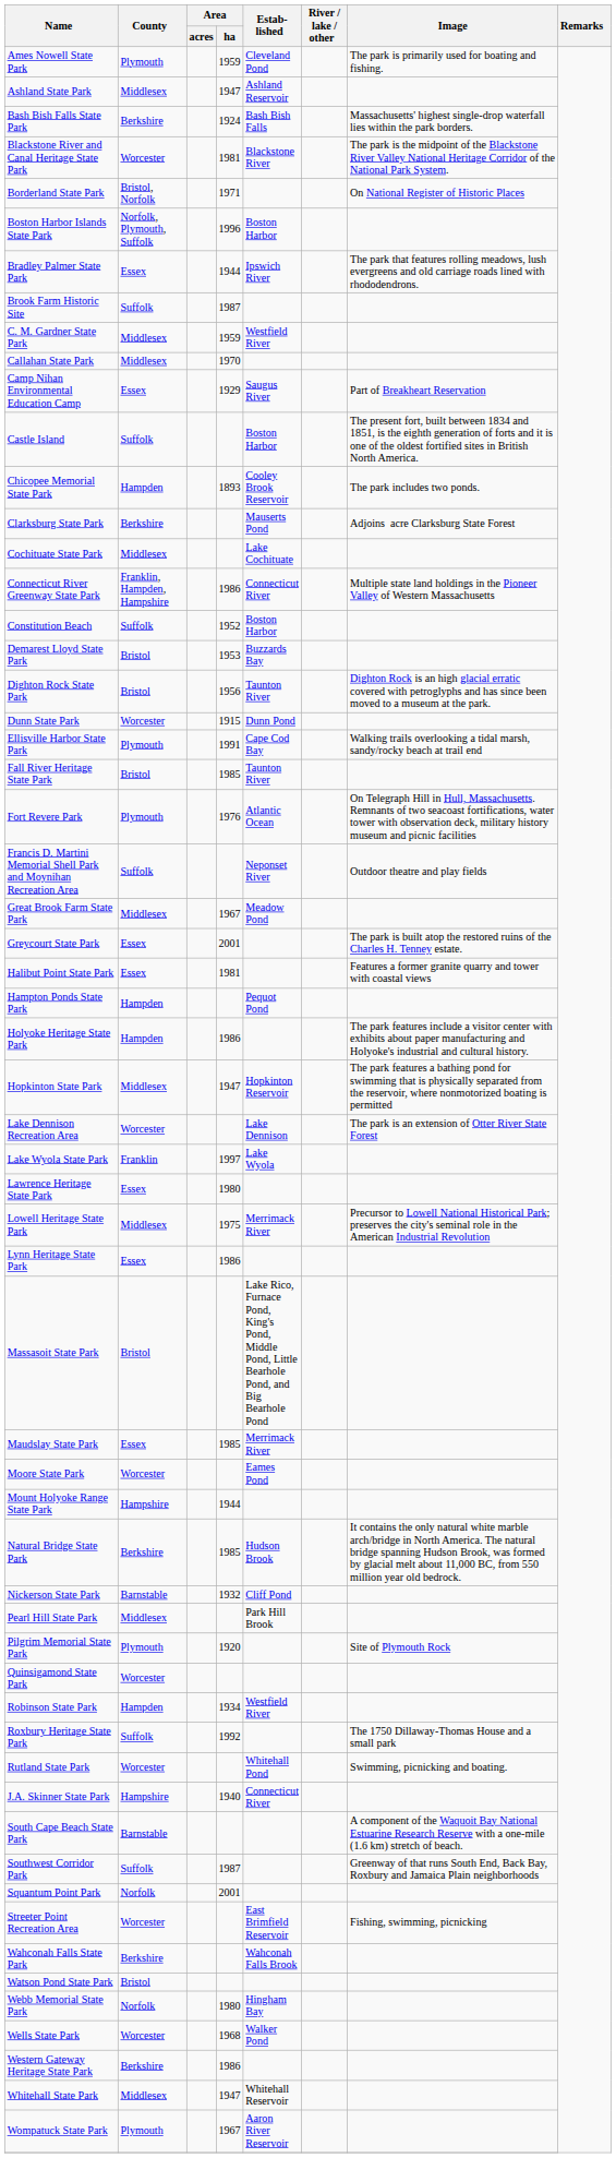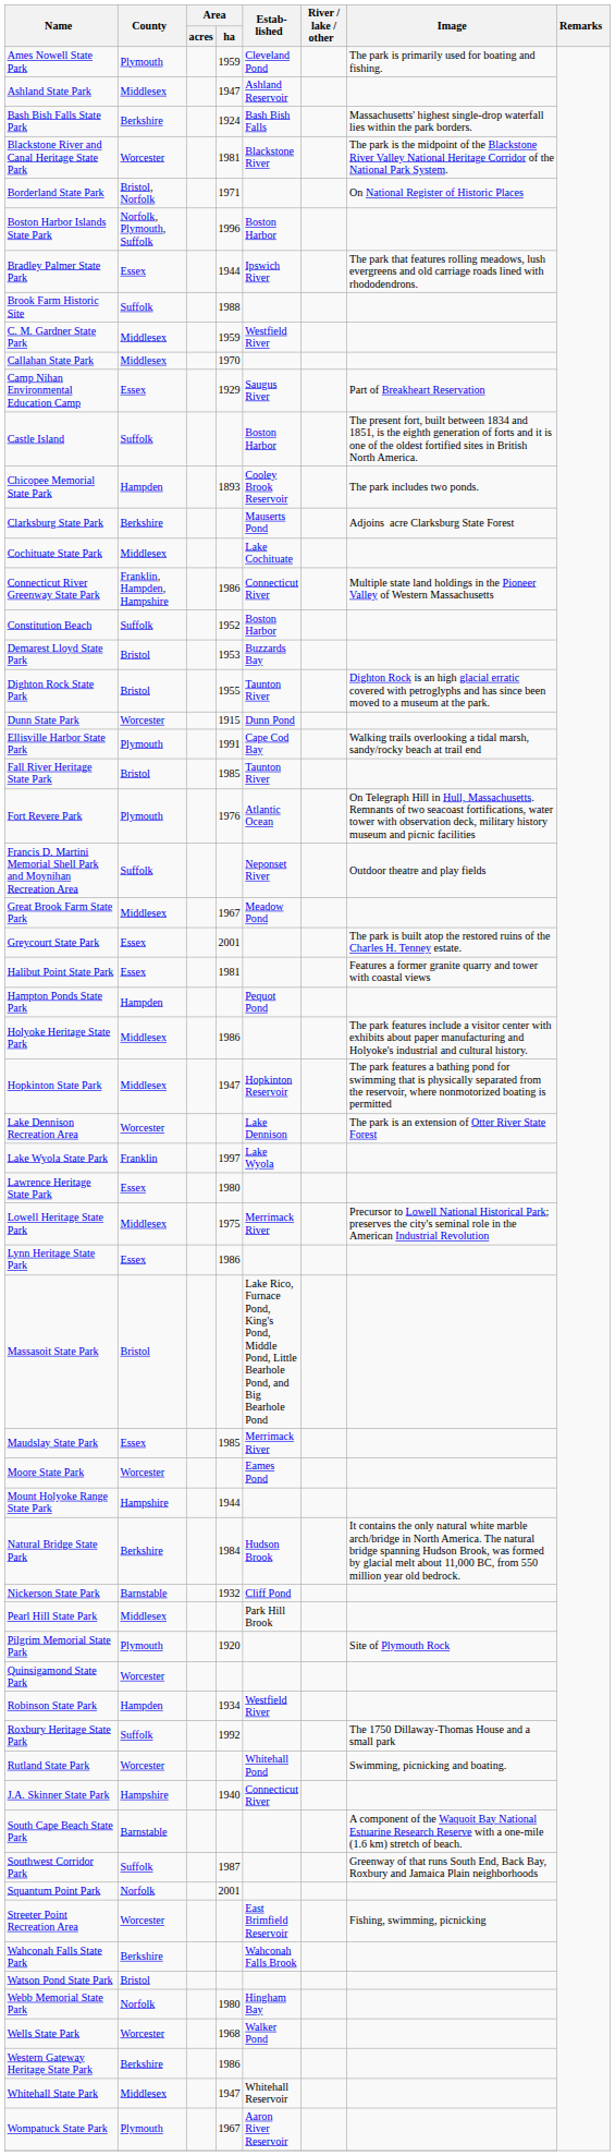 <table class="wikitable sortable" style="width:100%">
 <tr ->
 <th width="*" rowspan=2><strong>Name</strong>  </th>
 <th width="*" rowspan=2><strong>County</strong>  </th>
 <th colspan=2>Area</th>
 <th width="5%" rowspan=2><strong>Estab- <br>lished</strong>  </th>
 <th width="*" class="unsortable" rowspan=2><strong>River / lake / other</strong>  </th>
 <th style="width:*;" class="unsortable" rowspan=2><strong>Image</strong></th>
 <th width="*" class="unsortable" rowspan=2><strong>Remarks</strong>  </th>
 </tr>
 <tr ->
 <th>acres</th>
 <th>ha</th>
 </tr>
 <tr ->
 <td><a href='#'>Ames Nowell State Park</a></td>
 <td><a href='#'>Plymouth</a><br></td>
 <td></td>
 <td>1959</td>
 <td><a href='#'>Cleveland Pond</a></td>
 <td></td>
 <td>The park is primarily used for boating and fishing.</td>
 </tr>
 <tr ->
 <td><a href='#'>Ashland State Park</a></td>
 <td><a href='#'>Middlesex</a><br></td>
 <td></td>
 <td>1947</td>
 <td><a href='#'>Ashland Reservoir</a></td>
 <td></td>
 <td></td>
 </tr>
 <tr ->
 <td><a href='#'>Bash Bish Falls State Park</a></td>
 <td><a href='#'>Berkshire</a><br></td>
 <td></td>
 <td>1924</td>
 <td><a href='#'>Bash Bish Falls</a></td>
 <td></td>
 <td>Massachusetts' highest single-drop waterfall lies within the park borders.</td>
 </tr>
 <tr ->
 <td><a href='#'>Blackstone River and Canal Heritage State Park</a></td>
 <td><a href='#'>Worcester</a><br></td>
 <td></td>
 <td>1981</td>
 <td><a href='#'>Blackstone River</a></td>
 <td></td>
 <td>The park is the midpoint of the <a href='#'>Blackstone River Valley National Heritage Corridor</a> of the <a href='#'>National Park System</a>.</td>
 </tr>
 <tr ->
 <td><a href='#'>Borderland State Park</a></td>
 <td><a href='#'>Bristol</a>, <a href='#'>Norfolk</a><br></td>
 <td></td>
 <td>1971</td>
 <td></td>
 <td></td>
 <td>On <a href='#'>National Register of Historic Places</a></td>
 </tr>
 <tr ->
 <td><a href='#'>Boston Harbor Islands State Park</a></td>
 <td><a href='#'>Norfolk</a>, <a href='#'>Plymouth</a>, <a href='#'>Suffolk</a><br></td>
 <td></td>
 <td>1996</td>
 <td><a href='#'>Boston Harbor</a></td>
 <td></td>
 <td></td>
 </tr>
 <tr ->
 <td><a href='#'>Bradley Palmer State Park</a></td>
 <td><a href='#'>Essex</a><br></td>
 <td></td>
 <td>1944</td>
 <td><a href='#'>Ipswich River</a></td>
 <td></td>
 <td>The park that features rolling meadows, lush evergreens and old carriage roads lined with rhododendrons.</td>
 </tr>
 <tr ->
 <td><a href='#'>Brook Farm Historic Site</a></td>
 <td><a href='#'>Suffolk</a><br></td>
 <td></td>
-<td>1987</td>
+<td>1988</td>
 <td></td>
 <td></td>
 <td></td>
 </tr>
 <tr ->
 <td><a href='#'>C. M. Gardner State Park</a></td>
 <td><a href='#'>Middlesex</a><br></td>
 <td></td>
 <td>1959</td>
 <td><a href='#'>Westfield River</a></td>
 <td></td>
 <td></td>
 </tr>
 <tr ->
 <td><a href='#'>Callahan State Park</a></td>
 <td><a href='#'>Middlesex</a><br></td>
 <td></td>
 <td>1970</td>
 <td></td>
 <td></td>
 <td></td>
 </tr>
 <tr ->
 <td><a href='#'>Camp Nihan Environmental Education Camp</a></td>
 <td><a href='#'>Essex</a><br></td>
 <td></td>
 <td>1929</td>
 <td><a href='#'>Saugus River</a></td>
 <td></td>
 <td>Part of <a href='#'>Breakheart Reservation</a></td>
 </tr>
 <tr ->
 <td><a href='#'>Castle Island</a></td>
 <td><a href='#'>Suffolk</a><br></td>
 <td></td>
 <td></td>
 <td><a href='#'>Boston Harbor</a></td>
 <td></td>
 <td>The present fort, built between 1834 and 1851, is the eighth generation of forts and it is one of the oldest fortified sites in British North America.</td>
 </tr>
 <tr ->
 <td><a href='#'>Chicopee Memorial State Park</a></td>
 <td><a href='#'>Hampden</a><br></td>
 <td></td>
 <td>1893</td>
 <td><a href='#'>Cooley Brook Reservoir</a></td>
 <td></td>
 <td>The park includes two  ponds.</td>
 </tr>
 <tr ->
 <td><a href='#'>Clarksburg State Park</a></td>
 <td><a href='#'>Berkshire</a><br></td>
 <td></td>
 <td></td>
 <td><a href='#'>Mauserts Pond</a></td>
 <td></td>
 <td>Adjoins  acre Clarksburg State Forest</td>
 </tr>
 <tr ->
 <td><a href='#'>Cochituate State Park</a></td>
 <td><a href='#'>Middlesex</a><br></td>
 <td></td>
 <td></td>
 <td><a href='#'>Lake Cochituate</a></td>
 <td></td>
 <td></td>
 </tr>
 <tr ->
 <td><a href='#'>Connecticut River Greenway State Park</a></td>
 <td><a href='#'>Franklin</a>, <a href='#'>Hampden</a>, <a href='#'>Hampshire</a><br></td>
 <td></td>
 <td>1986</td>
 <td><a href='#'>Connecticut River</a></td>
 <td></td>
 <td>Multiple state land holdings in the <a href='#'>Pioneer Valley</a> of Western Massachusetts</td>
 </tr>
 <tr ->
 <td><a href='#'>Constitution Beach</a></td>
 <td><a href='#'>Suffolk</a><br></td>
 <td></td>
 <td>1952</td>
 <td><a href='#'>Boston Harbor</a></td>
 <td></td>
 <td></td>
 </tr>
 <tr ->
 <td><a href='#'>Demarest Lloyd State Park</a></td>
 <td><a href='#'>Bristol</a><br></td>
 <td></td>
 <td>1953</td>
 <td><a href='#'>Buzzards Bay</a></td>
 <td></td>
 <td></td>
 </tr>
 <tr ->
 <td><a href='#'>Dighton Rock State Park</a></td>
 <td><a href='#'>Bristol</a><br></td>
 <td></td>
-<td>1956</td>
+<td>1955</td>
 <td><a href='#'>Taunton River</a></td>
 <td></td>
 <td><a href='#'>Dighton Rock</a> is an  high <a href='#'>glacial erratic</a> covered with petroglyphs and has since been moved to a museum at the park.</td>
 </tr>
 <tr ->
 <td><a href='#'>Dunn State Park</a></td>
 <td><a href='#'>Worcester</a><br></td>
 <td></td>
 <td>1915</td>
 <td><a href='#'>Dunn Pond</a></td>
 <td></td>
 <td></td>
 </tr>
 <tr ->
 <td><a href='#'>Ellisville Harbor State Park</a></td>
 <td><a href='#'>Plymouth</a><br></td>
 <td></td>
 <td>1991</td>
 <td><a href='#'>Cape Cod Bay</a></td>
 <td></td>
 <td>Walking trails overlooking a tidal marsh, sandy/rocky beach at trail end</td>
 </tr>
 <tr ->
 <td><a href='#'>Fall River Heritage State Park</a></td>
 <td><a href='#'>Bristol</a><br></td>
 <td></td>
 <td>1985</td>
 <td><a href='#'>Taunton River</a></td>
 <td></td>
 <td></td>
 </tr>
 <tr ->
 <td><a href='#'>Fort Revere Park</a></td>
 <td><a href='#'>Plymouth</a><br></td>
 <td></td>
 <td>1976</td>
 <td><a href='#'>Atlantic Ocean</a></td>
 <td></td>
 <td>On Telegraph Hill in <a href='#'>Hull, Massachusetts</a>. Remnants of two seacoast fortifications, water tower with observation deck, military history museum and picnic facilities</td>
 </tr>
 <tr ->
 <td><a href='#'>Francis D. Martini Memorial Shell Park and Moynihan Recreation Area</a></td>
 <td><a href='#'>Suffolk</a><br></td>
 <td></td>
 <td></td>
 <td><a href='#'>Neponset River</a></td>
 <td></td>
 <td>Outdoor theatre and play fields</td>
 </tr>
 <tr ->
 <td><a href='#'>Great Brook Farm State Park</a></td>
 <td><a href='#'>Middlesex</a><br></td>
 <td></td>
 <td>1967</td>
 <td><a href='#'>Meadow Pond</a></td>
 <td></td>
 <td></td>
 </tr>
 <tr ->
 <td><a href='#'>Greycourt State Park</a></td>
 <td><a href='#'>Essex</a><br></td>
 <td></td>
 <td>2001</td>
 <td></td>
 <td></td>
 <td>The park is built atop the restored ruins of the <a href='#'>Charles H. Tenney</a> estate.</td>
 </tr>
 <tr ->
 <td><a href='#'>Halibut Point State Park</a></td>
 <td><a href='#'>Essex</a><br></td>
 <td></td>
 <td>1981</td>
 <td></td>
 <td></td>
 <td>Features a former granite quarry and  tower with coastal views</td>
 </tr>
 <tr ->
 <td><a href='#'>Hampton Ponds State Park</a></td>
 <td><a href='#'>Hampden</a><br></td>
 <td></td>
 <td></td>
 <td><a href='#'>Pequot Pond</a></td>
 <td></td>
 <td></td>
 </tr>
 <tr ->
 <td><a href='#'>Holyoke Heritage State Park</a></td>
-<td><a href='#'>Hampden</a><br></td>
+<td><a href='#'>Middlesex</a><br></td>
 <td></td>
 <td>1986</td>
 <td></td>
 <td></td>
 <td>The park features include a visitor center with exhibits about paper manufacturing and Holyoke's industrial and cultural history.</td>
 </tr>
 <tr ->
 <td><a href='#'>Hopkinton State Park</a></td>
 <td><a href='#'>Middlesex</a><br></td>
 <td></td>
 <td>1947</td>
 <td><a href='#'>Hopkinton Reservoir</a></td>
 <td></td>
 <td>The park features a bathing pond for swimming that is physically separated from the reservoir, where nonmotorized boating is permitted</td>
 </tr>
 <tr ->
 <td><a href='#'>Lake Dennison Recreation Area</a></td>
 <td><a href='#'>Worcester</a></td>
 <td></td>
 <td></td>
 <td><a href='#'>Lake Dennison</a></td>
 <td></td>
 <td>The park is an extension of <a href='#'>Otter River State Forest</a></td>
 </tr>
 <tr ->
 <td><a href='#'>Lake Wyola State Park</a></td>
 <td><a href='#'>Franklin</a></td>
 <td></td>
 <td>1997</td>
 <td><a href='#'>Lake Wyola</a></td>
 <td></td>
 <td></td>
 </tr>
 <tr ->
 <td><a href='#'>Lawrence Heritage State Park</a></td>
 <td><a href='#'>Essex</a></td>
 <td></td>
 <td>1980</td>
 <td></td>
 <td></td>
 <td></td>
 </tr>
 <tr ->
 <td><a href='#'>Lowell Heritage State Park</a></td>
 <td><a href='#'>Middlesex</a></td>
 <td></td>
 <td>1975</td>
 <td><a href='#'>Merrimack River</a></td>
 <td></td>
 <td>Precursor to <a href='#'>Lowell National Historical Park</a>; preserves the city's seminal role in the American <a href='#'>Industrial Revolution</a></td>
 </tr>
 <tr ->
 <td><a href='#'>Lynn Heritage State Park</a></td>
 <td><a href='#'>Essex</a></td>
 <td></td>
 <td>1986</td>
 <td></td>
 <td></td>
 <td></td>
 </tr>
 <tr ->
 <td><a href='#'>Massasoit State Park</a></td>
 <td><a href='#'>Bristol</a></td>
 <td></td>
 <td></td>
 <td>Lake Rico, Furnace Pond, King's Pond, Middle Pond, Little Bearhole Pond, and Big Bearhole Pond</td>
 <td></td>
 <td></td>
 </tr>
 <tr ->
 <td><a href='#'>Maudslay State Park</a></td>
 <td><a href='#'>Essex</a></td>
 <td></td>
 <td>1985</td>
 <td><a href='#'>Merrimack River</a></td>
 <td></td>
 <td></td>
 </tr>
 <tr ->
 <td><a href='#'>Moore State Park</a></td>
 <td><a href='#'>Worcester</a></td>
 <td></td>
 <td></td>
 <td><a href='#'>Eames Pond</a></td>
 <td></td>
 <td></td>
 </tr>
 <tr ->
 <td><a href='#'>Mount Holyoke Range State Park</a></td>
 <td><a href='#'>Hampshire</a></td>
 <td></td>
 <td>1944</td>
 <td></td>
 <td></td>
 <td></td>
 </tr>
 <tr ->
 <td><a href='#'>Natural Bridge State Park</a></td>
 <td><a href='#'>Berkshire</a></td>
 <td></td>
-<td>1985</td>
+<td>1984</td>
 <td><a href='#'>Hudson Brook</a></td>
 <td></td>
 <td>It contains the only natural white marble arch/bridge in North America. The natural bridge spanning Hudson Brook, was formed by glacial melt about 11,000 BC, from 550 million year old bedrock.</td>
 </tr>
 <tr ->
 <td><a href='#'>Nickerson State Park</a></td>
 <td><a href='#'>Barnstable</a></td>
 <td></td>
 <td>1932</td>
 <td><a href='#'>Cliff Pond</a></td>
 <td></td>
 <td></td>
 </tr>
 <tr ->
 <td><a href='#'>Pearl Hill State Park</a></td>
 <td><a href='#'>Middlesex</a></td>
 <td></td>
 <td></td>
 <td>Park Hill Brook</td>
 <td></td>
 <td></td>
 </tr>
 <tr ->
 <td><a href='#'>Pilgrim Memorial State Park</a></td>
 <td><a href='#'>Plymouth</a></td>
 <td></td>
 <td>1920</td>
 <td></td>
 <td></td>
 <td>Site of <a href='#'>Plymouth Rock</a></td>
 </tr>
 <tr ->
 <td><a href='#'>Quinsigamond State Park</a></td>
 <td><a href='#'>Worcester</a></td>
 <td></td>
 <td></td>
 <td></td>
 <td></td>
 <td></td>
 </tr>
 <tr ->
 <td><a href='#'>Robinson State Park</a></td>
 <td><a href='#'>Hampden</a></td>
 <td></td>
 <td>1934</td>
 <td><a href='#'>Westfield River</a></td>
 <td></td>
 <td></td>
 </tr>
 <tr ->
 <td><a href='#'>Roxbury Heritage State Park</a></td>
 <td><a href='#'>Suffolk</a></td>
 <td></td>
 <td>1992</td>
 <td></td>
 <td></td>
 <td>The 1750 Dillaway-Thomas House and a small park</td>
 </tr>
 <tr ->
 <td><a href='#'>Rutland State Park</a></td>
 <td><a href='#'>Worcester</a></td>
 <td></td>
 <td></td>
 <td><a href='#'>Whitehall Pond</a></td>
 <td></td>
 <td>Swimming, picnicking and boating.</td>
 </tr>
 <tr ->
 <td><a href='#'>J.A. Skinner State Park</a></td>
 <td><a href='#'>Hampshire</a></td>
 <td></td>
 <td>1940</td>
 <td><a href='#'>Connecticut River</a></td>
 <td></td>
 <td></td>
 </tr>
 <tr ->
 <td><a href='#'>South Cape Beach State Park</a></td>
 <td><a href='#'>Barnstable</a></td>
 <td></td>
 <td></td>
 <td></td>
 <td></td>
 <td>A component of the <a href='#'>Waquoit Bay National Estuarine Research Reserve</a> with a one-mile (1.6 km) stretch of beach.</td>
 </tr>
 <tr ->
 <td><a href='#'>Southwest Corridor Park</a></td>
 <td><a href='#'>Suffolk</a></td>
 <td></td>
 <td>1987</td>
 <td></td>
 <td></td>
 <td>Greenway of  that runs South End, Back Bay, Roxbury and Jamaica Plain neighborhoods</td>
 </tr>
 <tr ->
 <td><a href='#'>Squantum Point Park</a></td>
 <td><a href='#'>Norfolk</a></td>
 <td></td>
 <td>2001</td>
 <td></td>
 <td></td>
 <td></td>
 </tr>
 <tr ->
 <td><a href='#'>Streeter Point Recreation Area</a></td>
 <td><a href='#'>Worcester</a></td>
 <td></td>
 <td></td>
 <td><a href='#'>East Brimfield Reservoir</a></td>
 <td></td>
 <td>Fishing, swimming, picnicking</td>
 </tr>
 <tr ->
 <td><a href='#'>Wahconah Falls State Park</a></td>
 <td><a href='#'>Berkshire</a></td>
 <td></td>
 <td></td>
 <td><a href='#'>Wahconah Falls Brook</a></td>
 <td></td>
 <td></td>
 </tr>
 <tr ->
 <td><a href='#'>Watson Pond State Park</a></td>
 <td><a href='#'>Bristol</a></td>
 <td></td>
 <td></td>
 <td></td>
 <td></td>
 <td></td>
 </tr>
 <tr ->
 <td><a href='#'>Webb Memorial State Park</a></td>
 <td><a href='#'>Norfolk</a></td>
 <td></td>
 <td>1980</td>
 <td><a href='#'>Hingham Bay</a></td>
 <td></td>
 <td></td>
 </tr>
 <tr ->
 <td><a href='#'>Wells State Park</a></td>
 <td><a href='#'>Worcester</a></td>
 <td></td>
 <td>1968</td>
 <td><a href='#'>Walker Pond</a></td>
 <td></td>
 <td></td>
 </tr>
 <tr ->
 <td><a href='#'>Western Gateway Heritage State Park</a></td>
 <td><a href='#'>Berkshire</a></td>
 <td></td>
 <td>1986</td>
 <td></td>
 <td></td>
 <td></td>
 </tr>
 <tr ->
 <td><a href='#'>Whitehall State Park</a></td>
 <td><a href='#'>Middlesex</a></td>
 <td></td>
 <td>1947</td>
 <td>Whitehall Reservoir</td>
 <td></td>
 <td></td>
 </tr>
 <tr ->
 <td><a href='#'>Wompatuck State Park</a></td>
 <td><a href='#'>Plymouth</a></td>
 <td></td>
 <td>1967</td>
 <td><a href='#'>Aaron River Reservoir</a></td>
 <td></td>
 <td></td>
 </tr>
 <tr ->
 </tr>
 </table>
